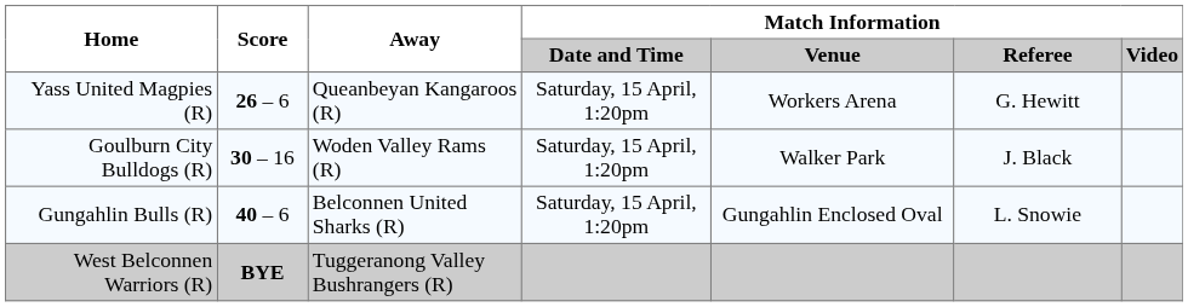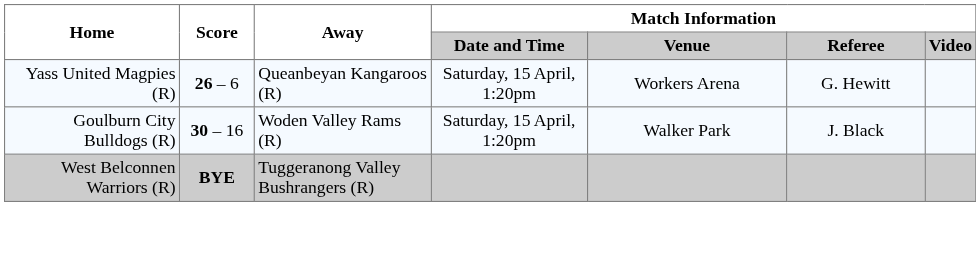 <table border="1" cellpadding="3" cellspacing="0" width="100%" style="border-collapse:collapse;  text-align:center;">
 <tr>
 <th rowspan="2" width="19%">Home</th>
 <th rowspan="2" width="8%">Score</th>
 <th rowspan="2" width="19%">Away</th>
 <th colspan="4">Match Information</th>
 </tr>
 <tr style="background:#CCCCCC">
 <th width="17%">Date and Time</th>
 <th width="22%">Venue</th>
 <th width="50%">Referee</th>
 <th>Video</th>
 </tr>
 <tr style="text-align:center; background:#f5faff;">
 <td align="right">Yass United Magpies (R) </td>
 <td><strong>26</strong> – 6</td>
 <td align="left"> Queanbeyan Kangaroos (R)</td>
 <td>Saturday, 15 April, 1:20pm</td>
 <td>Workers Arena</td>
 <td>G. Hewitt</td>
 <td></td>
 </tr>
 <tr style="text-align:center; background:#f5faff;">
 <td align="right">Goulburn City Bulldogs (R) </td>
 <td><strong>30</strong> – 16</td>
 <td align="left"> Woden Valley Rams (R)</td>
 <td>Saturday, 15 April, 1:20pm</td>
 <td>Walker Park</td>
 <td>J. Black</td>
 <td></td>
 </tr>
-<tr style="text-align:center; background:#f5faff;">
-<td align="right">Gungahlin Bulls (R) </td>
-<td><strong>40</strong> – 6</td>
-<td align="left"> Belconnen United Sharks (R)</td>
-<td>Saturday, 15 April, 1:20pm</td>
-<td>Gungahlin Enclosed Oval</td>
-<td>L. Snowie</td>
-<td></td>
-</tr>
 <tr style="text-align:center; background:#CCCCCC;">
 <td align="right">West Belconnen Warriors (R) </td>
 <td><strong>BYE</strong></td>
 <td align="left"> Tuggeranong Valley Bushrangers (R)</td>
 <td></td>
 <td></td>
 <td></td>
 <td></td>
 </tr>
 </table>
